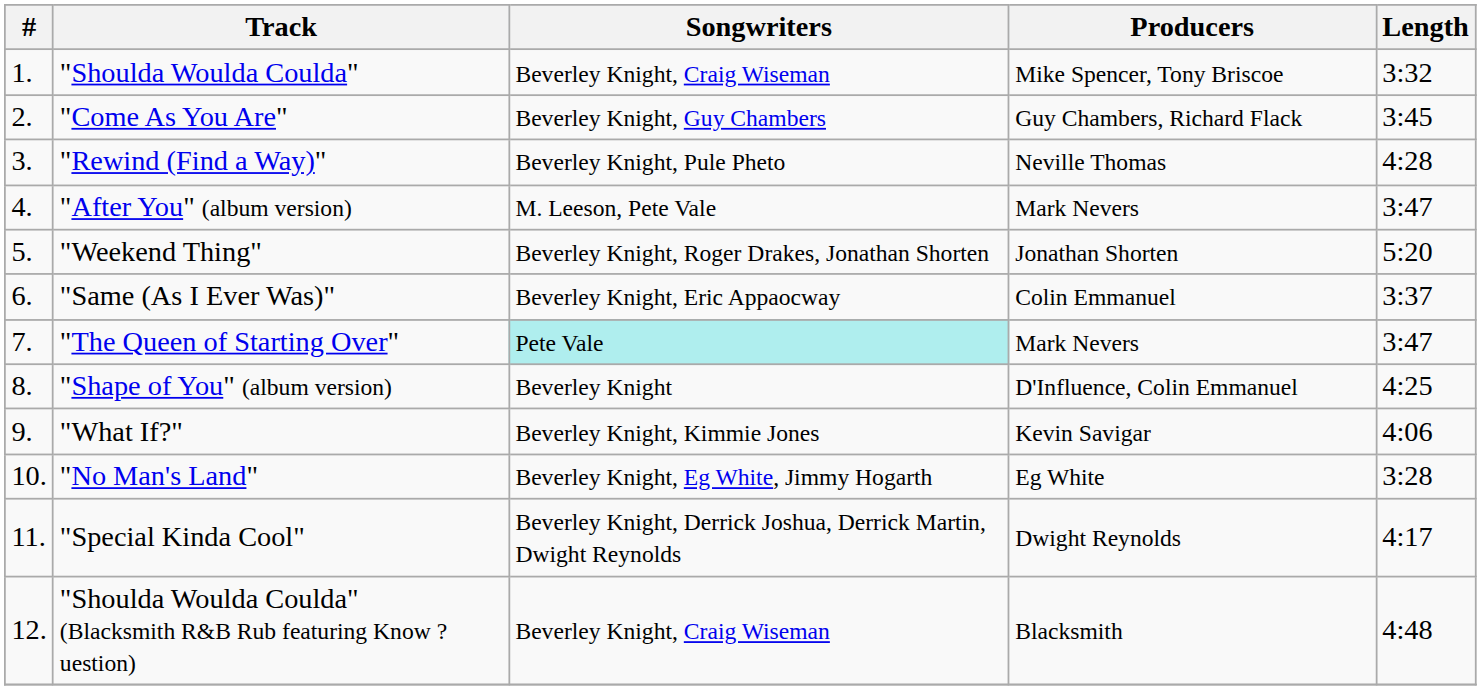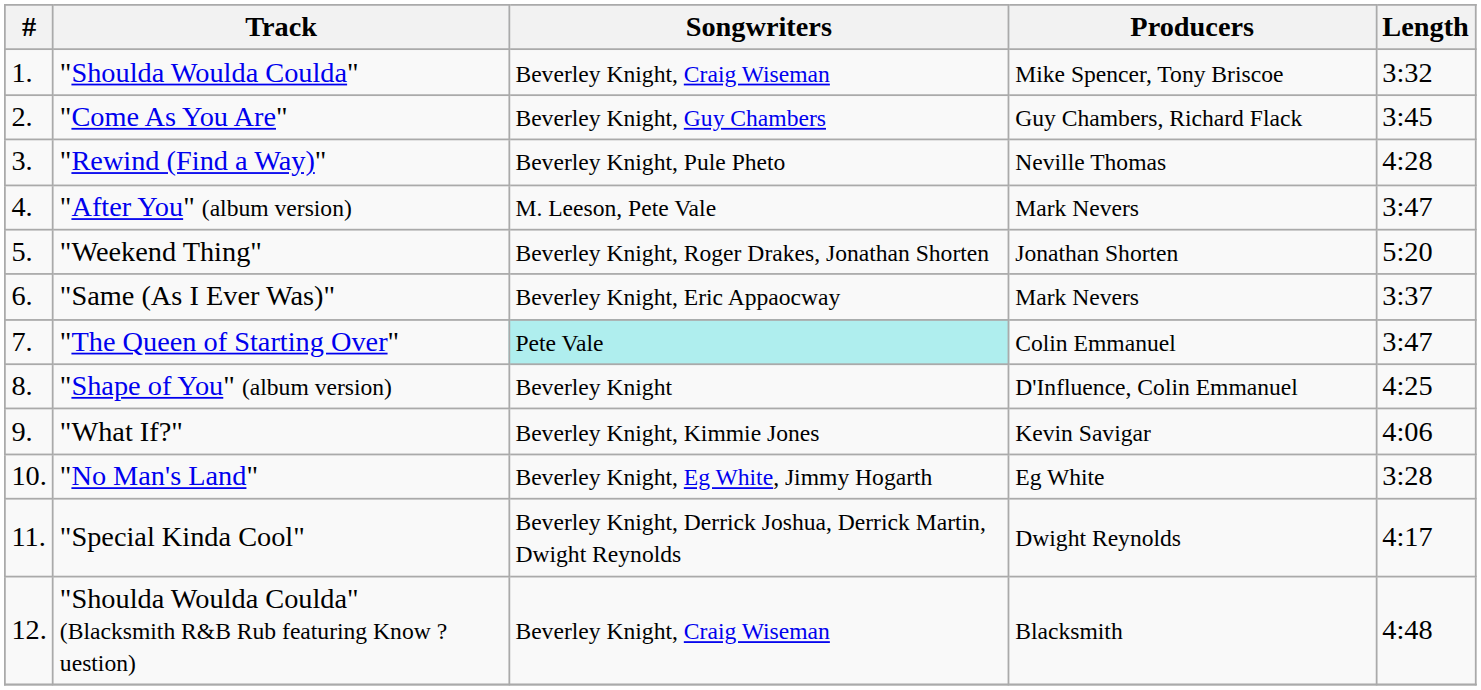 <table class="wikitable">
 <tr ---- bgcolor="#ebf5ff">
 <th align="center">#</th>
 <th align="center" width="250">Track</th>
 <th align="center" width="275">Songwriters</th>
 <th align="center" width="200">Producers</th>
 <th align="center">Length</th>
 </tr>
 <tr>
 <td align="left">1.</td>
 <td align="left">"<a href='#'>Shoulda Woulda Coulda</a>"</td>
 <td align="left"><small>Beverley Knight, <a href='#'>Craig Wiseman</a></small></td>
 <td align="left"><small>Mike Spencer, Tony Briscoe</small></td>
 <td align="left">3:32</td>
 </tr>
 <tr>
 <td align="left">2.</td>
 <td align="left">"<a href='#'>Come As You Are</a>"</td>
 <td align="left"><small>Beverley Knight, <a href='#'>Guy Chambers</a></small></td>
 <td align="left"><small>Guy Chambers, Richard Flack</small></td>
 <td align="left">3:45</td>
 </tr>
 <tr>
 <td align="left">3.</td>
 <td align="left">"<a href='#'>Rewind (Find a Way)</a>"</td>
 <td align="left"><small>Beverley Knight, Pule Pheto</small></td>
 <td align="left"><small>Neville Thomas</small></td>
 <td align="left">4:28</td>
 </tr>
 <tr>
 <td align="left">4.</td>
 <td align="left">"<a href='#'>After You</a>" <small>(album version)</small></td>
 <td align="left"><small>M. Leeson, Pete Vale</small></td>
 <td align="left"><small>Mark Nevers</small></td>
 <td align="left">3:47</td>
 </tr>
 <tr>
 <td align="left">5.</td>
 <td align="left">"Weekend Thing"</td>
 <td align="left"><small>Beverley Knight, Roger Drakes, Jonathan Shorten</small></td>
 <td align="left"><small>Jonathan Shorten</small></td>
 <td align="left">5:20</td>
 </tr>
 <tr>
 <td align="left">6.</td>
 <td align="left">"Same (As I Ever Was)"</td>
 <td align="left"><small>Beverley Knight, Eric Appaocway</small></td>
-<td align="left"><small>Colin Emmanuel</small></td>
+<td align="left"><small>Mark Nevers</small></td>
 <td align="left">3:37</td>
 </tr>
 <tr>
 <td align="left">7.</td>
 <td align="left">"<a href='#'>The Queen of Starting Over</a>"</td>
 <td align="left" style="background: paleturquoise;"><small>Pete Vale</small></td>
-<td align="left"><small>Mark Nevers</small></td>
+<td align="left"><small>Colin Emmanuel</small></td>
 <td align="left">3:47</td>
 </tr>
 <tr>
 <td align="left">8.</td>
 <td align="left">"<a href='#'>Shape of You</a>" <small>(album version)</small></td>
 <td align="left"><small>Beverley Knight</small></td>
 <td align="left"><small>D'Influence, Colin Emmanuel</small></td>
 <td align="left">4:25</td>
 </tr>
 <tr>
 <td align="left">9.</td>
 <td align="left">"What If?"</td>
 <td align="left"><small>Beverley Knight, Kimmie Jones</small></td>
 <td align="left"><small>Kevin Savigar</small></td>
 <td align="left">4:06</td>
 </tr>
 <tr>
 <td align="left">10.</td>
 <td align="left">"<a href='#'>No Man's Land</a>"</td>
 <td align="left"><small>Beverley Knight, <a href='#'>Eg White</a>, Jimmy Hogarth</small></td>
 <td align="left"><small>Eg White</small></td>
 <td align="left">3:28</td>
 </tr>
 <tr>
 <td align="left">11.</td>
 <td align="left">"Special Kinda Cool"</td>
 <td align="left"><small>Beverley Knight, Derrick Joshua, Derrick Martin, Dwight Reynolds</small></td>
 <td align="left"><small>Dwight Reynolds</small></td>
 <td align="left">4:17</td>
 </tr>
 <tr>
 <td align="left">12.</td>
 <td align="left">"Shoulda Woulda Coulda" <br> <small>(Blacksmith R&B Rub featuring Know ?uestion)</small></td>
 <td align="left"><small>Beverley Knight, <a href='#'>Craig Wiseman</a></small></td>
 <td align="left"><small>Blacksmith</small></td>
 <td align="left">4:48</td>
 </tr>
 <tr>
 </tr>
 </table>
